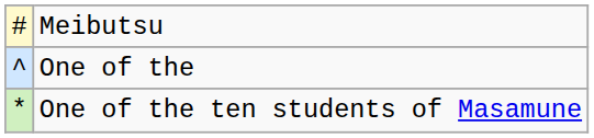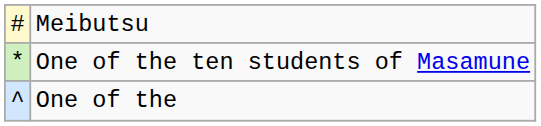 <table class="wikitable">
 <tr>
 <td style="background:LemonChiffon;">#</td>
 <td>Meibutsu</td>
 </tr>
 <tr>
+<td style="background:#d0f0c0;">*</td>
+<td>One of the ten students of <a href='#'>Masamune</a></td>
+</tr>
+<tr>
 <td style="background:#d0e7ff;">^</td>
 <td>One of the </td>
 </tr>
-<tr>
-<td style="background:#d0f0c0;">*</td>
-<td>One of the ten students of <a href='#'>Masamune</a></td>
-</tr>
 </table>
